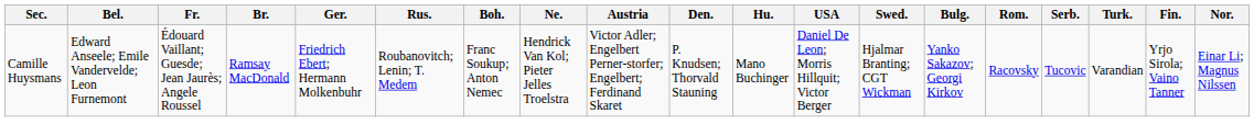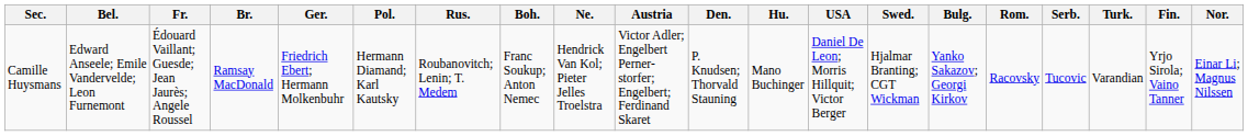 <table class="wikitable" border="1">
 <tr>
 <th>Sec.</th>
 <th>Bel.</th>
 <th>Fr.</th>
 <th>Br.</th>
 <th>Ger.</th>
+<th>Pol.</th>
 <th>Rus.</th>
 <th>Boh.</th>
 <th>Ne.</th>
 <th>Austria</th>
 <th>Den.</th>
 <th>Hu.</th>
 <th>USA</th>
 <th>Swed.</th>
 <th>Bulg.</th>
 <th>Rom.</th>
 <th>Serb.</th>
 <th>Turk.</th>
 <th>Fin.</th>
 <th>Nor.</th>
 </tr>
 <tr>
 <td>Camille Huysmans</td>
 <td>Edward Anseele; Emile Vandervelde; Leon Furnemont</td>
 <td>Édouard Vaillant; Guesde; Jean Jaurès; Angele Roussel</td>
 <td><a href='#'>Ramsay MacDonald</a></td>
 <td><a href='#'>Friedrich Ebert</a>; Hermann Molkenbuhr</td>
+<td>Hermann Diamand; Karl Kautsky</td>
 <td>Roubanovitch; Lenin; T. <a href='#'>Medem</a></td>
 <td>Franc Soukup; Anton Nemec</td>
 <td>Hendrick Van Kol; Pieter Jelles Troelstra</td>
 <td>Victor Adler;  Engelbert Perner-storfer; Engelbert; Ferdinand Skaret</td>
 <td>P. Knudsen; Thorvald Stauning</td>
 <td>Mano Buchinger</td>
 <td><a href='#'>Daniel De Leon</a>; Morris Hillquit; Victor Berger</td>
 <td>Hjalmar Branting; CGT <a href='#'>Wickman</a></td>
 <td><a href='#'>Yanko Sakazov</a>; <a href='#'>Georgi Kirkov</a></td>
 <td><a href='#'>Racovsky</a></td>
 <td><a href='#'>Tucovic</a></td>
 <td>Varandian</td>
 <td>Yrjo Sirola; <a href='#'>Vaino Tanner</a></td>
 <td><a href='#'>Einar Li</a>; <a href='#'>Magnus Nilssen</a></td>
 </tr>
 </table>
